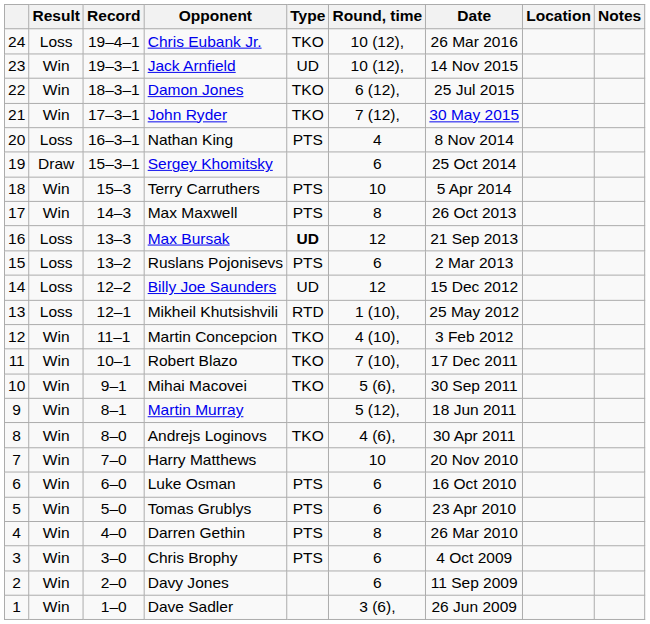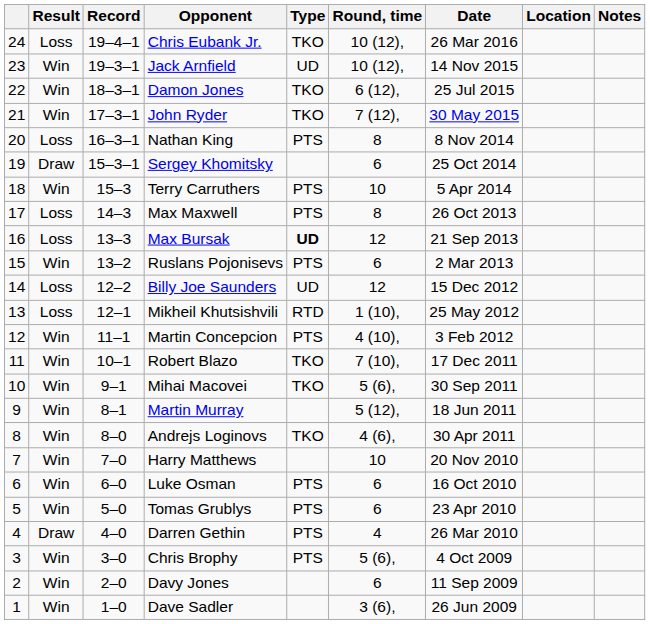 <table class="wikitable" style="text-align:center">
 <tr>
 <th></th>
 <th>Result</th>
 <th>Record</th>
 <th>Opponent</th>
 <th>Type</th>
 <th>Round, time</th>
 <th>Date</th>
 <th>Location</th>
 <th>Notes</th>
 </tr>
 <tr>
 <td>24</td>
 <td>Loss</td>
 <td>19–4–1</td>
 <td style="text-align:left;"><a href='#'>Chris Eubank Jr.</a></td>
 <td>TKO</td>
 <td>10 (12), </td>
 <td>26 Mar 2016</td>
 <td style="text-align:left;"></td>
 <td style="text-align:left;"></td>
 </tr>
 <tr>
 <td>23</td>
 <td>Win</td>
 <td>19–3–1</td>
 <td style="text-align:left;"><a href='#'>Jack Arnfield</a></td>
 <td>UD</td>
 <td>10 (12), </td>
 <td>14 Nov 2015</td>
 <td style="text-align:left;"></td>
 <td style="text-align:left;"></td>
 </tr>
 <tr>
 <td>22</td>
 <td>Win</td>
 <td>18–3–1</td>
 <td style="text-align:left;"><a href='#'>Damon Jones</a></td>
 <td>TKO</td>
 <td>6 (12), </td>
 <td>25 Jul 2015</td>
 <td style="text-align:left;"></td>
 <td style="text-align:left;"></td>
 </tr>
 <tr>
 <td>21</td>
 <td>Win</td>
 <td>17–3–1</td>
 <td style="text-align:left;"><a href='#'>John Ryder</a></td>
 <td>TKO</td>
 <td>7 (12), </td>
 <td><a href='#'>30 May 2015</a></td>
 <td style="text-align:left;"></td>
 <td style="text-align:left;"></td>
 </tr>
 <tr>
 <td>20</td>
 <td>Loss</td>
 <td>16–3–1</td>
 <td style="text-align:left;">Nathan King</td>
 <td>PTS</td>
-<td>4</td>
+<td>8</td>
 <td>8 Nov 2014</td>
 <td style="text-align:left;"></td>
 <td></td>
 </tr>
 <tr>
 <td>19</td>
 <td>Draw</td>
 <td>15–3–1</td>
 <td style="text-align:left;"><a href='#'>Sergey Khomitsky</a></td>
 <td></td>
 <td>6</td>
 <td>25 Oct 2014</td>
 <td style="text-align:left;"></td>
 <td></td>
 </tr>
 <tr>
 <td>18</td>
 <td>Win</td>
 <td>15–3</td>
 <td style="text-align:left;">Terry Carruthers</td>
 <td>PTS</td>
 <td>10</td>
 <td>5 Apr 2014</td>
 <td style="text-align:left;"></td>
 <td></td>
 </tr>
 <tr>
 <td>17</td>
-<td>Win</td>
+<td>Loss</td>
 <td>14–3</td>
 <td style="text-align:left;">Max Maxwell</td>
 <td>PTS</td>
 <td>8</td>
 <td>26 Oct 2013</td>
 <td style="text-align:left;"></td>
 <td></td>
 </tr>
 <tr>
 <td>16</td>
 <td>Loss</td>
 <td>13–3</td>
 <td style="text-align:left;"><a href='#'>Max Bursak</a></td>
 <td><strong>UD</strong></td>
 <td>12</td>
 <td>21 Sep 2013</td>
 <td style="text-align:left;"></td>
 <td style="text-align:left;"></td>
 </tr>
 <tr>
 <td>15</td>
-<td>Loss</td>
+<td>Win</td>
 <td>13–2</td>
 <td style="text-align:left;">Ruslans Pojonisevs</td>
 <td>PTS</td>
 <td>6</td>
 <td>2 Mar 2013</td>
 <td style="text-align:left;"></td>
 <td></td>
 </tr>
 <tr>
 <td>14</td>
 <td>Loss</td>
 <td>12–2</td>
 <td style="text-align:left;"><a href='#'>Billy Joe Saunders</a></td>
 <td>UD</td>
 <td>12</td>
 <td>15 Dec 2012</td>
 <td style="text-align:left;"></td>
 <td style="text-align:left;"></td>
 </tr>
 <tr>
 <td>13</td>
 <td>Loss</td>
 <td>12–1</td>
 <td style="text-align:left;">Mikheil Khutsishvili</td>
 <td>RTD</td>
 <td>1 (10), </td>
 <td>25 May 2012</td>
 <td style="text-align:left;"></td>
 <td style="text-align:left;"></td>
 </tr>
 <tr>
 <td>12</td>
 <td>Win</td>
 <td>11–1</td>
 <td style="text-align:left;">Martin Concepcion</td>
-<td>TKO</td>
+<td>PTS</td>
 <td>4 (10), </td>
 <td>3 Feb 2012</td>
 <td style="text-align:left;"></td>
 <td style="text-align:left;"></td>
 </tr>
 <tr>
 <td>11</td>
 <td>Win</td>
 <td>10–1</td>
 <td style="text-align:left;">Robert Blazo</td>
 <td>TKO</td>
 <td>7 (10), </td>
 <td>17 Dec 2011</td>
 <td style="text-align:left;"></td>
 <td></td>
 </tr>
 <tr>
 <td>10</td>
 <td>Win</td>
 <td>9–1</td>
 <td style="text-align:left;">Mihai Macovei</td>
 <td>TKO</td>
 <td>5 (6), </td>
 <td>30 Sep 2011</td>
 <td style="text-align:left;"></td>
 <td></td>
 </tr>
 <tr>
 <td>9</td>
 <td>Win</td>
 <td>8–1</td>
 <td style="text-align:left;"><a href='#'>Martin Murray</a></td>
 <td></td>
 <td>5 (12), </td>
 <td>18 Jun 2011</td>
 <td style="text-align:left;"></td>
 <td style="text-align:left;"></td>
 </tr>
 <tr>
 <td>8</td>
 <td>Win</td>
 <td>8–0</td>
 <td style="text-align:left;">Andrejs Loginovs</td>
 <td>TKO</td>
 <td>4 (6), </td>
 <td>30 Apr 2011</td>
 <td style="text-align:left;"></td>
 <td></td>
 </tr>
 <tr>
 <td>7</td>
 <td>Win</td>
 <td>7–0</td>
 <td style="text-align:left;">Harry Matthews</td>
 <td></td>
 <td>10</td>
 <td>20 Nov 2010</td>
 <td style="text-align:left;"></td>
 <td style="text-align:left;"></td>
 </tr>
 <tr>
 <td>6</td>
 <td>Win</td>
 <td>6–0</td>
 <td style="text-align:left;">Luke Osman</td>
 <td>PTS</td>
 <td>6</td>
 <td>16 Oct 2010</td>
 <td style="text-align:left;"></td>
 <td></td>
 </tr>
 <tr>
 <td>5</td>
 <td>Win</td>
 <td>5–0</td>
 <td style="text-align:left;">Tomas Grublys</td>
 <td>PTS</td>
 <td>6</td>
 <td>23 Apr 2010</td>
 <td style="text-align:left;"></td>
 <td></td>
 </tr>
 <tr>
 <td>4</td>
-<td>Win</td>
+<td>Draw</td>
 <td>4–0</td>
 <td style="text-align:left;">Darren Gethin</td>
 <td>PTS</td>
-<td>8</td>
+<td>4</td>
 <td>26 Mar 2010</td>
 <td style="text-align:left;"></td>
 <td></td>
 </tr>
 <tr>
 <td>3</td>
 <td>Win</td>
 <td>3–0</td>
 <td style="text-align:left;">Chris Brophy</td>
 <td>PTS</td>
-<td>6</td>
+<td>5 (6), </td>
 <td>4 Oct 2009</td>
 <td style="text-align:left;"></td>
 <td></td>
 </tr>
 <tr>
 <td>2</td>
 <td>Win</td>
 <td>2–0</td>
 <td style="text-align:left;">Davy Jones</td>
 <td></td>
 <td>6</td>
 <td>11 Sep 2009</td>
 <td style="text-align:left;"></td>
 <td></td>
 </tr>
 <tr>
 <td>1</td>
 <td>Win</td>
 <td>1–0</td>
 <td style="text-align:left;">Dave Sadler</td>
 <td></td>
 <td>3 (6), </td>
 <td>26 Jun 2009</td>
 <td style="text-align:left;"></td>
 <td></td>
 </tr>
 </table>
